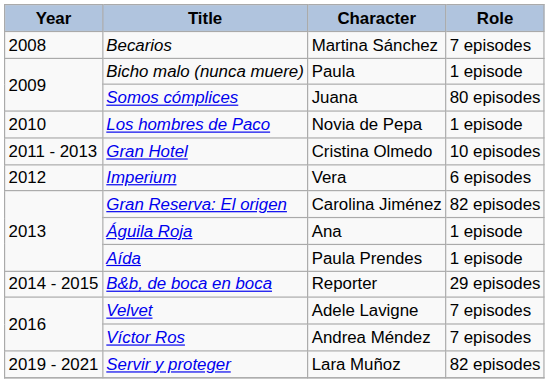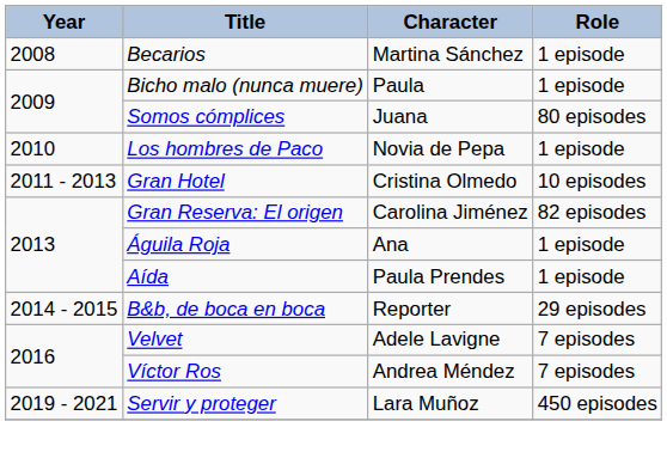 <table class="wikitable" style="font-size: 90%;">
 <tr>
 <th style="background: #B0C4DE;">Year</th>
 <th style="background: #B0C4DE;">Title</th>
 <th style="background: #B0C4DE;">Character</th>
 <th style="background: #B0C4DE;">Role</th>
 </tr>
 <tr>
 <td>2008</td>
 <td><em>Becarios</em></td>
 <td>Martina Sánchez</td>
-<td>7 episodes</td>
+<td>1 episode</td>
 </tr>
 <tr>
 <td rowspan="2">2009</td>
 <td><em>Bicho malo (nunca muere)</em></td>
 <td>Paula</td>
 <td>1 episode</td>
 </tr>
 <tr>
 <td><em><a href='#'>Somos cómplices</a></em></td>
 <td>Juana</td>
 <td>80 episodes</td>
 </tr>
 <tr>
 <td>2010</td>
 <td><em><a href='#'>Los hombres de Paco</a></em></td>
 <td>Novia de Pepa</td>
 <td>1 episode</td>
 </tr>
 <tr>
 <td>2011 - 2013</td>
 <td><em><a href='#'>Gran Hotel</a></em></td>
 <td>Cristina Olmedo</td>
 <td>10 episodes</td>
-</tr>
-<tr>
-<td>2012</td>
-<td><a href='#'><em>Imperium</em></a></td>
-<td>Vera</td>
-<td>6 episodes</td>
 </tr>
 <tr>
 <td rowspan="3">2013</td>
 <td><em><a href='#'>Gran Reserva: El origen</a></em></td>
 <td>Carolina Jiménez</td>
 <td>82 episodes</td>
 </tr>
 <tr>
 <td><em><a href='#'>Águila Roja</a></em></td>
 <td>Ana</td>
 <td>1 episode</td>
 </tr>
 <tr>
 <td><em><a href='#'>Aída</a></em></td>
 <td>Paula Prendes</td>
 <td>1 episode</td>
 </tr>
 <tr>
 <td>2014 - 2015</td>
 <td><em><a href='#'>B&b, de boca en boca</a></em></td>
 <td>Reporter</td>
 <td>29 episodes</td>
 </tr>
 <tr>
 <td rowspan="2">2016</td>
 <td><em><a href='#'>Velvet</a></em></td>
 <td>Adele Lavigne</td>
 <td>7 episodes</td>
 </tr>
 <tr>
 <td><em><a href='#'>Víctor Ros</a></em></td>
 <td>Andrea Méndez</td>
 <td>7 episodes</td>
 </tr>
 <tr>
 <td>2019 - 2021</td>
 <td><em><a href='#'>Servir y proteger</a></em></td>
 <td>Lara Muñoz</td>
-<td>82 episodes</td>
+<td>450 episodes</td>
 </tr>
 <tr>
 </tr>
 </table>
